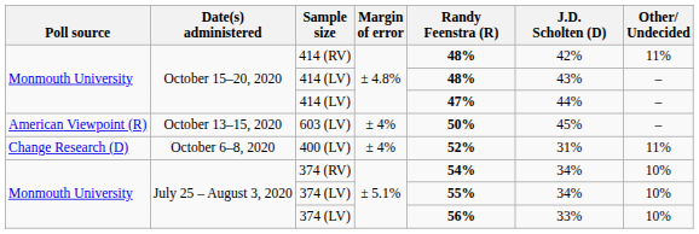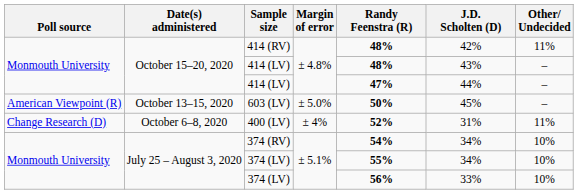 <table class="wikitable" style="font-size:90%;text-align:center;">
 <tr valign=bottom>
 <th>Poll source</th>
 <th>Date(s)<br>administered</th>
 <th>Sample<br>size</th>
 <th>Margin<br>of error</th>
 <th style="width:105px">Randy<br>Feenstra (R)</th>
 <th style="width:105px">J.D.<br>Scholten (D)</th>
 <th>Other/<br>Undecided</th>
 </tr>
 <tr>
 <td rowspan=3 style="text-align:left;"><a href='#'>Monmouth University</a></td>
 <td rowspan=3>October 15–20, 2020</td>
 <td>414 (RV)</td>
 <td rowspan=3>± 4.8%</td>
 <td><strong>48%</strong></td>
 <td>42%</td>
 <td>11%</td>
 </tr>
 <tr>
 <td>414 (LV)</td>
 <td><strong>48%</strong></td>
 <td>43%</td>
 <td>–</td>
 </tr>
 <tr>
 <td>414 (LV)</td>
 <td><strong>47%</strong></td>
 <td>44%</td>
 <td>–</td>
 </tr>
 <tr>
 <td style="text-align:left;"><a href='#'>American Viewpoint (R)</a></td>
 <td>October 13–15, 2020</td>
 <td>603 (LV)</td>
-<td>± 4%</td>
+<td>± 5.0%</td>
 <td><strong>50%</strong></td>
 <td>45%</td>
 <td>–</td>
 </tr>
 <tr>
 <td style="text-align:left;"><a href='#'>Change Research (D)</a></td>
 <td>October 6–8, 2020</td>
 <td>400 (LV)</td>
 <td>± 4%</td>
 <td><strong>52%</strong></td>
 <td>31%</td>
 <td>11%</td>
 </tr>
 <tr>
 <td rowspan=3 style="text-align:left;"><a href='#'>Monmouth University</a></td>
 <td rowspan=3>July 25 – August 3, 2020</td>
 <td>374 (RV)</td>
 <td rowspan=3>± 5.1%</td>
 <td><strong>54%</strong></td>
 <td>34%</td>
 <td>10%</td>
 </tr>
 <tr>
 <td>374 (LV)</td>
 <td><strong>55%</strong></td>
 <td>34%</td>
 <td>10%</td>
 </tr>
 <tr>
 <td>374 (LV)</td>
 <td><strong>56%</strong></td>
 <td>33%</td>
 <td>10%</td>
 </tr>
 </table>
